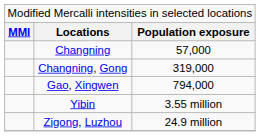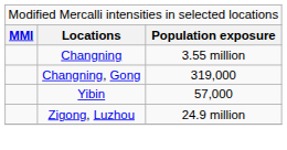 <table class="wikitable" style="float: right; text-align: center; font-size:90%;">
 <tr>
 <td colspan="3" style="text-align: center;">Modified Mercalli intensities in selected locations</td>
 </tr>
 <tr>
 <th><a href='#'>MMI</a></th>
 <th>Locations</th>
 <th>Population exposure</th>
 </tr>
 <tr>
 <td></td>
 <td><a href='#'>Changning</a></td>
-<td>57,000</td>
+<td>3.55 million</td>
 </tr>
 <tr>
 <td></td>
 <td><a href='#'>Changning</a>, <a href='#'>Gong</a></td>
 <td>319,000</td>
 </tr>
 <tr>
 <td></td>
-<td><a href='#'>Gao</a>, <a href='#'>Xingwen</a></td>
-<td>794,000</td>
-</tr>
-<tr>
-<td></td>
 <td><a href='#'>Yibin</a></td>
-<td>3.55 million</td>
+<td>57,000</td>
 </tr>
 <tr>
 <td></td>
 <td><a href='#'>Zigong</a>, <a href='#'>Luzhou</a></td>
 <td>24.9 million</td>
 </tr>
 <tr>
 </tr>
 </table>
